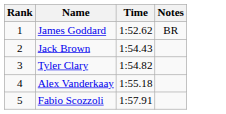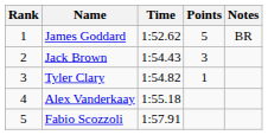 <table class="wikitable" style="text-align:center">
 <tr>
 <th>Rank</th>
 <th>Name</th>
 <th>Time</th>
+<th>Points</th>
 <th>Notes</th>
 </tr>
 <tr>
 <td>1</td>
 <td align="left"> <a href='#'>James Goddard</a></td>
 <td>1:52.62</td>
+<td>5</td>
 <td>BR</td>
 </tr>
 <tr>
 <td>2</td>
 <td align="left"> <a href='#'>Jack Brown</a></td>
 <td>1:54.43</td>
+<td>3</td>
 <td></td>
 </tr>
 <tr>
 <td>3</td>
 <td align="left"> <a href='#'>Tyler Clary</a></td>
 <td>1:54.82</td>
+<td>1</td>
 <td></td>
 </tr>
 <tr>
 <td>4</td>
 <td align="left"> <a href='#'>Alex Vanderkaay</a></td>
 <td>1:55.18</td>
 <td></td>
+<td></td>
 </tr>
 <tr>
 <td>5</td>
 <td align="left"> <a href='#'>Fabio Scozzoli</a></td>
 <td>1:57.91</td>
 <td></td>
+<td></td>
 </tr>
 </table>
